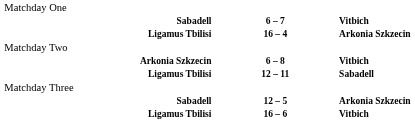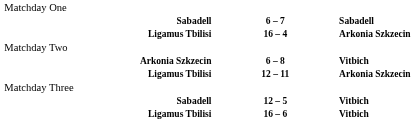 <table width=100% cellspacing=1>
 <tr>
 <th width=20%></th>
 <th width=12%></th>
 <th width=20%></th>
 <th></th>
 </tr>
 <tr>
 <td>Matchday One</td>
 </tr>
 <tr style=font-size:90%>
 <td align=right><strong>Sabadell</strong></td>
 <td align=center><strong>6 – 7</strong></td>
-<td><strong>Vitbich</strong></td>
+<td><strong>Sabadell</strong></td>
 </tr>
 <tr style=font-size:90%>
 <td align=right><strong>Ligamus Tbilisi</strong></td>
 <td align=center><strong>16 – 4</strong></td>
 <td><strong>Arkonia Szkzecin</strong></td>
 </tr>
 <tr>
 <td>Matchday Two</td>
 </tr>
 <tr style=font-size:90%>
 <td align=right><strong>Arkonia Szkzecin</strong></td>
 <td align=center><strong>6 – 8</strong></td>
 <td><strong>Vitbich</strong></td>
 </tr>
 <tr style=font-size:90%>
 <td align=right><strong>Ligamus Tbilisi</strong></td>
 <td align=center><strong>12 – 11</strong></td>
-<td><strong>Sabadell</strong></td>
+<td><strong>Arkonia Szkzecin</strong></td>
 </tr>
 <tr>
 <td>Matchday Three</td>
 </tr>
 <tr style=font-size:90%>
 <td align=right><strong>Sabadell</strong></td>
 <td align=center><strong>12 – 5</strong></td>
-<td><strong>Arkonia Szkzecin</strong></td>
+<td><strong>Vitbich</strong></td>
 </tr>
 <tr style=font-size:90%>
 <td align=right><strong>Ligamus Tbilisi</strong></td>
 <td align=center><strong>16 – 6</strong></td>
 <td><strong>Vitbich</strong></td>
 </tr>
 <tr>
 </tr>
 </table>
